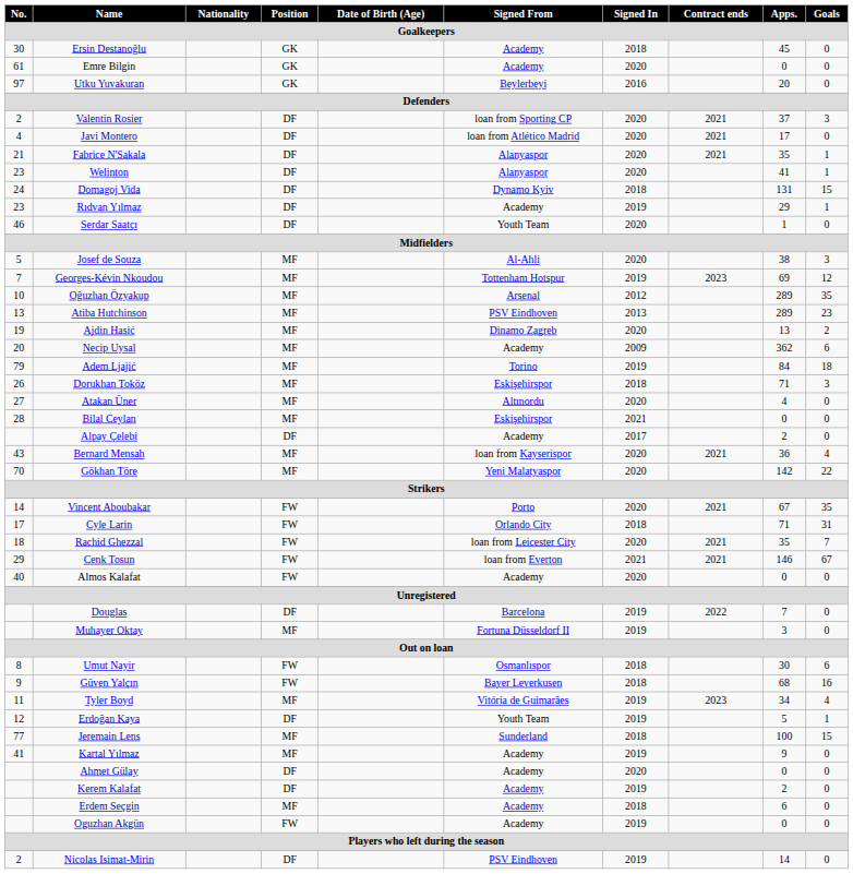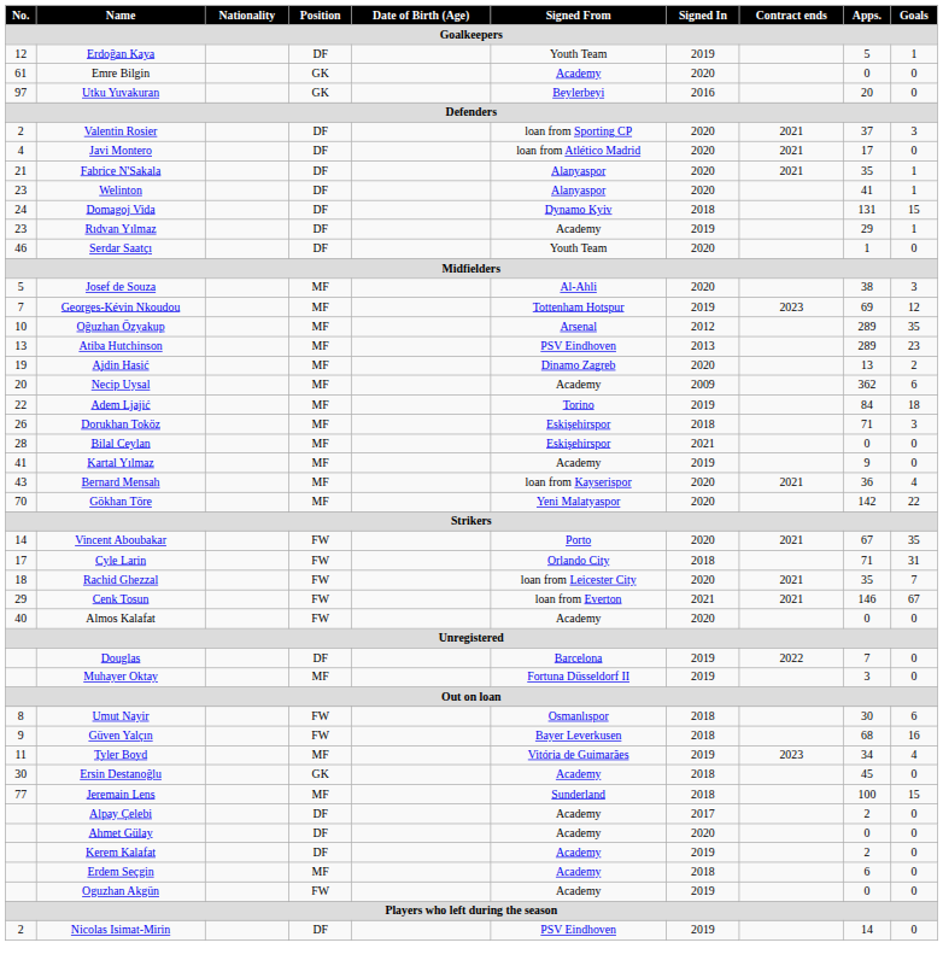 <table class="wikitable" style="text-align:center; font-size:90%; width:90%;">
 <tr>
 <th style="background:#000000; color:white; text-align:center;">No.</th>
 <th style="background:#000000; color:white; text-align:center;">Name</th>
 <th style="background:#000000; color:white; text-align:center;">Nationality</th>
 <th style="background:#000000; color:white; text-align:center;">Position</th>
 <th style="background:#000000; color:white; text-align:center;">Date of Birth (Age)</th>
 <th style="background:#000000; color:white; text-align:center;">Signed From</th>
 <th style="background:#000000; color:white; text-align:center;">Signed In</th>
 <th style="background:#000000; color:white; text-align:center;">Contract ends</th>
 <th style="background:#000000; color:white; text-align:center;">Apps.</th>
 <th style="background:#000000; color:white; text-align:center;">Goals</th>
 </tr>
 <tr>
 <th colspan="10" style="background:#dcdcdc; text-align:center">Goalkeepers</th>
 </tr>
 <tr>
-<td>30</td>
-<td><a href='#'>Ersin Destanoğlu</a></td>
+<td>12</td>
+<td><a href='#'>Erdoğan Kaya</a></td>
 <td></td>
-<td>GK</td>
+<td>DF</td>
 <td></td>
-<td><a href='#'>Academy</a></td>
-<td>2018</td>
+<td>Youth Team</td>
+<td>2019</td>
 <td></td>
-<td>45</td>
-<td>0</td>
+<td>5</td>
+<td>1</td>
 </tr>
 <tr>
 <td>61</td>
 <td>Emre Bilgin</td>
 <td></td>
 <td>GK</td>
 <td></td>
 <td><a href='#'>Academy</a></td>
 <td>2020</td>
 <td></td>
 <td>0</td>
 <td>0</td>
 </tr>
 <tr>
 <td>97</td>
 <td><a href='#'>Utku Yuvakuran</a></td>
 <td></td>
 <td>GK</td>
 <td></td>
 <td><a href='#'>Beylerbeyi</a></td>
 <td>2016</td>
 <td></td>
 <td>20</td>
 <td>0</td>
 </tr>
 <tr>
 <th colspan="10" style="background:#dcdcdc; text-align:center">Defenders</th>
 </tr>
 <tr>
 <td>2</td>
 <td><a href='#'>Valentin Rosier</a></td>
 <td></td>
 <td>DF</td>
 <td></td>
 <td>loan from <a href='#'>Sporting CP</a></td>
 <td>2020</td>
 <td>2021</td>
 <td>37</td>
 <td>3</td>
 </tr>
 <tr>
 <td>4</td>
 <td><a href='#'>Javi Montero</a></td>
 <td></td>
 <td>DF</td>
 <td></td>
 <td>loan from <a href='#'>Atlético Madrid</a></td>
 <td>2020</td>
 <td>2021</td>
 <td>17</td>
 <td>0</td>
 </tr>
 <tr>
 <td>21</td>
 <td><a href='#'>Fabrice N'Sakala</a></td>
 <td></td>
 <td>DF</td>
 <td></td>
 <td><a href='#'>Alanyaspor</a></td>
 <td>2020</td>
 <td>2021</td>
 <td>35</td>
 <td>1</td>
 </tr>
 <tr>
 <td>23</td>
 <td><a href='#'>Welinton</a></td>
 <td></td>
 <td>DF</td>
 <td></td>
 <td><a href='#'>Alanyaspor</a></td>
 <td>2020</td>
 <td></td>
 <td>41</td>
 <td>1</td>
 </tr>
 <tr>
 <td>24</td>
 <td><a href='#'>Domagoj Vida</a></td>
 <td></td>
 <td>DF</td>
 <td></td>
 <td><a href='#'>Dynamo Kyiv</a></td>
 <td>2018</td>
 <td></td>
 <td>131</td>
 <td>15</td>
 </tr>
 <tr>
 <td>23</td>
 <td><a href='#'>Rıdvan Yılmaz</a></td>
 <td></td>
 <td>DF</td>
 <td></td>
 <td>Academy</td>
 <td>2019</td>
 <td></td>
 <td>29</td>
 <td>1</td>
 </tr>
 <tr>
 <td>46</td>
 <td><a href='#'>Serdar Saatçı</a></td>
 <td></td>
 <td>DF</td>
 <td></td>
 <td>Youth Team</td>
 <td>2020</td>
 <td></td>
 <td>1</td>
 <td>0</td>
 </tr>
 <tr>
 <th colspan="10" style="background:#dcdcdc; text-align:center">Midfielders</th>
 </tr>
 <tr>
 <td>5</td>
 <td><a href='#'>Josef de Souza</a></td>
 <td></td>
 <td>MF</td>
 <td></td>
 <td><a href='#'>Al-Ahli</a></td>
 <td>2020</td>
 <td></td>
 <td>38</td>
 <td>3</td>
 </tr>
 <tr>
 <td>7</td>
 <td><a href='#'>Georges-Kévin Nkoudou</a></td>
 <td></td>
 <td>MF</td>
 <td></td>
 <td><a href='#'>Tottenham Hotspur</a></td>
 <td>2019</td>
 <td>2023</td>
 <td>69</td>
 <td>12</td>
 </tr>
 <tr>
 <td>10</td>
 <td><a href='#'>Oğuzhan Özyakup</a></td>
 <td></td>
 <td>MF</td>
 <td></td>
 <td><a href='#'>Arsenal</a></td>
 <td>2012</td>
 <td></td>
 <td>289</td>
 <td>35</td>
 </tr>
 <tr>
 <td>13</td>
 <td><a href='#'>Atiba Hutchinson</a></td>
 <td></td>
 <td>MF</td>
 <td></td>
 <td><a href='#'>PSV Eindhoven</a></td>
 <td>2013</td>
 <td></td>
 <td>289</td>
 <td>23</td>
 </tr>
 <tr>
 <td>19</td>
 <td><a href='#'>Ajdin Hasić</a></td>
 <td></td>
 <td>MF</td>
 <td></td>
 <td><a href='#'>Dinamo Zagreb</a></td>
 <td>2020</td>
 <td></td>
 <td>13</td>
 <td>2</td>
 </tr>
 <tr>
 <td>20</td>
 <td><a href='#'>Necip Uysal</a></td>
 <td></td>
 <td>MF</td>
 <td></td>
 <td>Academy</td>
 <td>2009</td>
 <td></td>
 <td>362</td>
 <td>6</td>
 </tr>
 <tr>
-<td>79</td>
+<td>22</td>
 <td><a href='#'>Adem Ljajić</a></td>
 <td></td>
 <td>MF</td>
 <td></td>
 <td><a href='#'>Torino</a></td>
 <td>2019</td>
 <td></td>
 <td>84</td>
 <td>18</td>
 </tr>
 <tr>
 <td>26</td>
 <td><a href='#'>Dorukhan Toköz</a></td>
 <td></td>
 <td>MF</td>
 <td></td>
 <td><a href='#'>Eskişehirspor</a></td>
 <td>2018</td>
 <td></td>
 <td>71</td>
 <td>3</td>
 </tr>
 <tr>
-<td>27</td>
-<td><a href='#'>Atakan Üner</a></td>
-<td></td>
-<td>MF</td>
-<td></td>
-<td><a href='#'>Altınordu</a></td>
-<td>2020</td>
-<td></td>
-<td>4</td>
-<td>0</td>
-</tr>
-<tr>
 <td>28</td>
 <td><a href='#'>Bilal Ceylan</a></td>
 <td></td>
 <td>MF</td>
 <td></td>
 <td><a href='#'>Eskişehirspor</a></td>
 <td>2021</td>
 <td></td>
 <td>0</td>
 <td>0</td>
 </tr>
 <tr>
+<td>41</td>
+<td><a href='#'>Kartal Yılmaz</a></td>
 <td></td>
-<td><a href='#'>Alpay Çelebi</a></td>
-<td></td>
-<td>DF</td>
+<td>MF</td>
 <td></td>
 <td>Academy</td>
-<td>2017</td>
+<td>2019</td>
 <td></td>
-<td>2</td>
+<td>9</td>
 <td>0</td>
 </tr>
 <tr>
 <td>43</td>
 <td><a href='#'>Bernard Mensah</a></td>
 <td></td>
 <td>MF</td>
 <td></td>
 <td>loan from <a href='#'>Kayserispor</a></td>
 <td>2020</td>
 <td>2021</td>
 <td>36</td>
 <td>4</td>
 </tr>
 <tr>
 <td>70</td>
 <td><a href='#'>Gökhan Töre</a></td>
 <td></td>
 <td>MF</td>
 <td></td>
 <td><a href='#'>Yeni Malatyaspor</a></td>
 <td>2020</td>
 <td></td>
 <td>142</td>
 <td>22</td>
 </tr>
 <tr>
 <th colspan="10" style="background:#dcdcdc; text-align:center">Strikers</th>
 </tr>
 <tr>
 <td>14</td>
 <td><a href='#'>Vincent Aboubakar</a></td>
 <td></td>
 <td>FW</td>
 <td></td>
 <td><a href='#'>Porto</a></td>
 <td>2020</td>
 <td>2021</td>
 <td>67</td>
 <td>35</td>
 </tr>
 <tr>
 <td>17</td>
 <td><a href='#'>Cyle Larin</a></td>
 <td></td>
 <td>FW</td>
 <td></td>
 <td><a href='#'>Orlando City</a></td>
 <td>2018</td>
 <td></td>
 <td>71</td>
 <td>31</td>
 </tr>
 <tr>
 <td>18</td>
 <td><a href='#'>Rachid Ghezzal</a></td>
 <td></td>
 <td>FW</td>
 <td></td>
 <td>loan from <a href='#'>Leicester City</a></td>
 <td>2020</td>
 <td>2021</td>
 <td>35</td>
 <td>7</td>
 </tr>
 <tr>
 <td>29</td>
 <td><a href='#'>Cenk Tosun</a></td>
 <td></td>
 <td>FW</td>
 <td></td>
 <td>loan from <a href='#'>Everton</a></td>
 <td>2021</td>
 <td>2021</td>
 <td>146</td>
 <td>67</td>
 </tr>
 <tr>
 <td>40</td>
 <td>Almos Kalafat</td>
 <td></td>
 <td>FW</td>
 <td></td>
 <td>Academy</td>
 <td>2020</td>
 <td></td>
 <td>0</td>
 <td>0</td>
 </tr>
 <tr>
 <th colspan="10" style="background:#dcdcdc; text-align:center">Unregistered</th>
 </tr>
 <tr>
 <td></td>
 <td><a href='#'>Douglas</a></td>
 <td></td>
 <td>DF</td>
 <td></td>
 <td><a href='#'>Barcelona</a></td>
 <td>2019</td>
 <td>2022</td>
 <td>7</td>
 <td>0</td>
 </tr>
 <tr>
 <td></td>
 <td><a href='#'>Muhayer Oktay</a></td>
 <td></td>
 <td>MF</td>
 <td></td>
 <td><a href='#'>Fortuna Düsseldorf II</a></td>
 <td>2019</td>
 <td></td>
 <td>3</td>
 <td>0</td>
 </tr>
 <tr>
 <th colspan="10" style="background:#dcdcdc; text-align:center">Out on loan</th>
 </tr>
 <tr>
 <td>8</td>
 <td><a href='#'>Umut Nayir</a></td>
 <td></td>
 <td>FW</td>
 <td></td>
 <td><a href='#'>Osmanlıspor</a></td>
 <td>2018</td>
 <td></td>
 <td>30</td>
 <td>6</td>
 </tr>
 <tr>
 <td>9</td>
 <td><a href='#'>Güven Yalçın</a></td>
 <td></td>
 <td>FW</td>
 <td></td>
 <td><a href='#'>Bayer Leverkusen</a></td>
 <td>2018</td>
 <td></td>
 <td>68</td>
 <td>16</td>
 </tr>
 <tr>
 <td>11</td>
 <td><a href='#'>Tyler Boyd</a></td>
 <td></td>
 <td>MF</td>
 <td></td>
 <td><a href='#'>Vitória de Guimarães</a></td>
 <td>2019</td>
 <td>2023</td>
 <td>34</td>
 <td>4</td>
 </tr>
 <tr>
-<td>12</td>
-<td><a href='#'>Erdoğan Kaya</a></td>
+<td>30</td>
+<td><a href='#'>Ersin Destanoğlu</a></td>
 <td></td>
-<td>DF</td>
+<td>GK</td>
 <td></td>
-<td>Youth Team</td>
-<td>2019</td>
+<td><a href='#'>Academy</a></td>
+<td>2018</td>
 <td></td>
-<td>5</td>
-<td>1</td>
+<td>45</td>
+<td>0</td>
 </tr>
 <tr>
 <td>77</td>
 <td><a href='#'>Jeremain Lens</a></td>
 <td></td>
 <td>MF</td>
 <td></td>
 <td><a href='#'>Sunderland</a></td>
 <td>2018</td>
 <td></td>
 <td>100</td>
 <td>15</td>
 </tr>
 <tr>
-<td>41</td>
-<td><a href='#'>Kartal Yılmaz</a></td>
 <td></td>
-<td>MF</td>
+<td><a href='#'>Alpay Çelebi</a></td>
+<td></td>
+<td>DF</td>
 <td></td>
 <td>Academy</td>
-<td>2019</td>
+<td>2017</td>
 <td></td>
-<td>9</td>
+<td>2</td>
 <td>0</td>
 </tr>
 <tr>
 <td></td>
 <td><a href='#'>Ahmet Gülay</a></td>
 <td></td>
 <td>DF</td>
 <td></td>
 <td>Academy</td>
 <td>2020</td>
 <td></td>
 <td>0</td>
 <td>0</td>
 </tr>
 <tr>
 <td></td>
 <td><a href='#'>Kerem Kalafat</a></td>
 <td></td>
 <td>DF</td>
 <td></td>
 <td><a href='#'>Academy</a></td>
 <td>2019</td>
 <td></td>
 <td>2</td>
 <td>0</td>
 </tr>
 <tr>
 <td></td>
 <td><a href='#'>Erdem Seçgin</a></td>
 <td></td>
 <td>MF</td>
 <td></td>
 <td><a href='#'>Academy</a></td>
 <td>2018</td>
 <td></td>
 <td>6</td>
 <td>0</td>
 </tr>
 <tr>
 <td></td>
 <td><a href='#'>Oguzhan Akgün</a></td>
 <td></td>
 <td>FW</td>
 <td></td>
 <td>Academy</td>
 <td>2019</td>
 <td></td>
 <td>0</td>
 <td>0</td>
 </tr>
 <tr>
 <th colspan="10" style="background:#dcdcdc; text-align:center">Players who left during the season</th>
 </tr>
 <tr>
 <td>2</td>
 <td><a href='#'>Nicolas Isimat-Mirin</a></td>
 <td></td>
 <td>DF</td>
 <td></td>
 <td><a href='#'>PSV Eindhoven</a></td>
 <td>2019</td>
 <td></td>
 <td>14</td>
 <td>0</td>
 </tr>
 </table>
